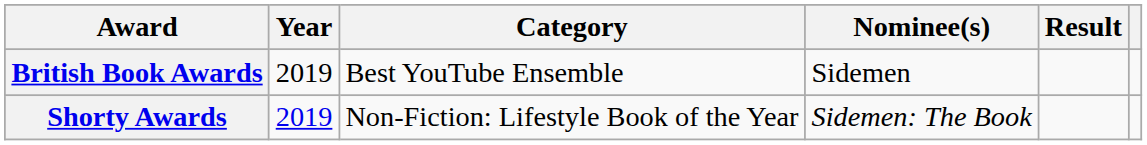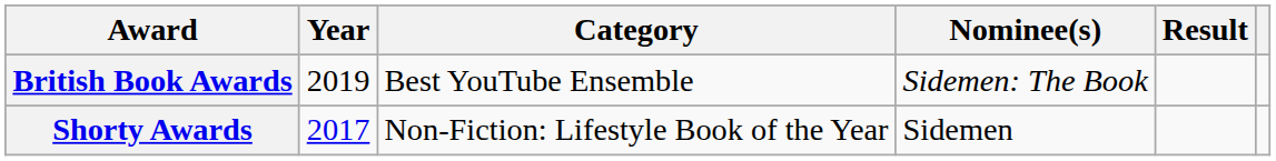 <table class="wikitable sortable plainrowheaders">
 <tr>
 <th scope="col">Award</th>
 <th scope="col">Year</th>
 <th scope="col">Category</th>
 <th scope="col">Nominee(s)</th>
 <th scope="col">Result</th>
 <th scope="col" class="unsortable"></th>
 </tr>
 <tr>
 <th scope="row"><a href='#'>British Book Awards</a></th>
 <td>2019</td>
 <td>Best YouTube Ensemble</td>
-<td>Sidemen</td>
+<td><em>Sidemen: The Book</em></td>
 <td></td>
 <td style="text-align: center;"></td>
 </tr>
 <tr>
 <th scope="row"><a href='#'>Shorty Awards</a></th>
-<td><a href='#'>2019</a></td>
+<td><a href='#'>2017</a></td>
 <td>Non-Fiction: Lifestyle Book of the Year</td>
-<td><em>Sidemen: The Book</em></td>
+<td>Sidemen</td>
 <td></td>
 <td style="text-align: center;"></td>
 </tr>
 </table>
